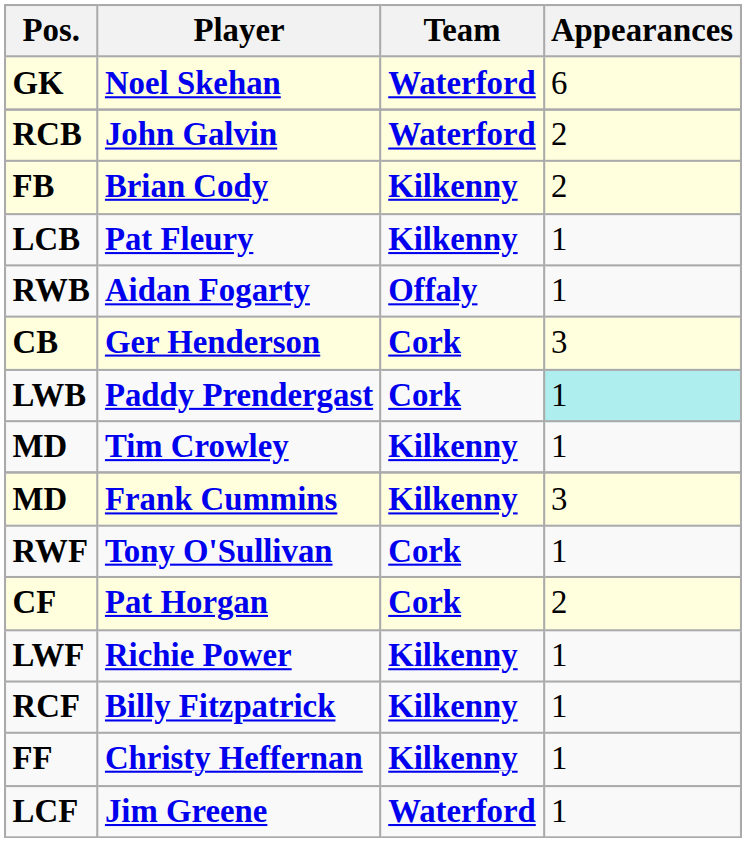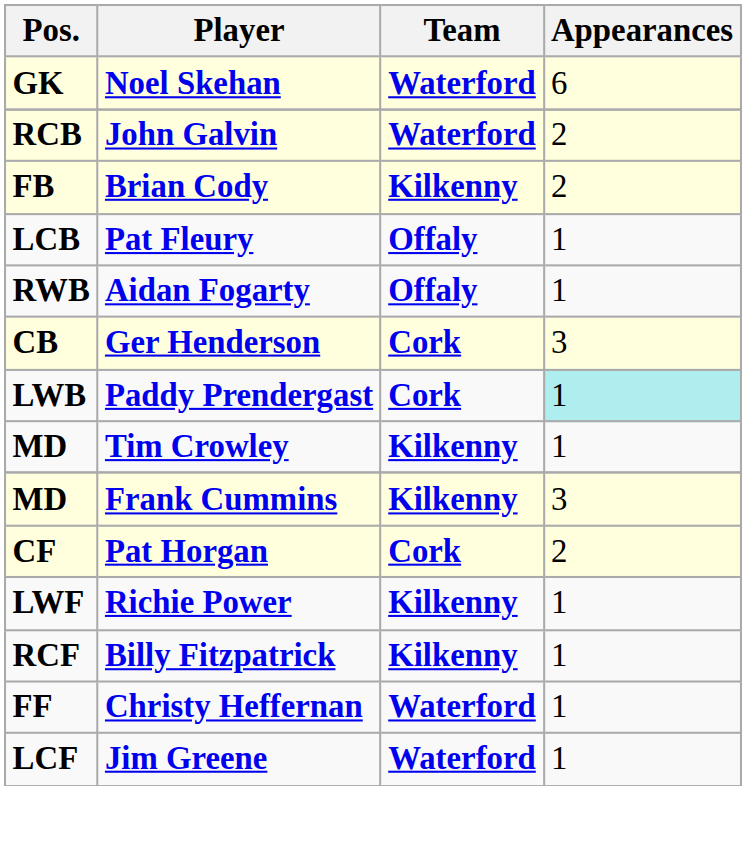 <table class="wikitable">
 <tr>
 <th>Pos.</th>
 <th>Player</th>
 <th>Team</th>
 <th>Appearances</th>
 </tr>
 <tr bgcolor=#FFFFDD>
 <td><strong>GK</strong></td>
 <td> <strong><a href='#'>Noel Skehan</a></strong></td>
 <td><strong><a href='#'>Waterford</a></strong></td>
 <td>6</td>
 </tr>
 <tr>
 </tr>
 <tr bgcolor=#FFFFDD>
 <td><strong>RCB</strong></td>
 <td> <strong><a href='#'>John Galvin</a></strong></td>
 <td><strong><a href='#'>Waterford</a></strong></td>
 <td>2</td>
 </tr>
 <tr bgcolor=#FFFFDD>
 <td><strong>FB</strong></td>
 <td> <strong><a href='#'>Brian Cody</a></strong></td>
 <td><strong><a href='#'>Kilkenny</a></strong></td>
 <td>2</td>
 </tr>
 <tr>
 <td><strong>LCB</strong></td>
 <td> <strong><a href='#'>Pat Fleury</a></strong></td>
-<td><strong><a href='#'>Kilkenny</a></strong></td>
+<td><strong><a href='#'>Offaly</a></strong></td>
 <td>1</td>
 </tr>
 <tr>
 <td><strong>RWB</strong></td>
 <td> <strong><a href='#'>Aidan Fogarty</a></strong></td>
 <td><strong><a href='#'>Offaly</a></strong></td>
 <td>1</td>
 </tr>
 <tr bgcolor=#FFFFDD>
 <td><strong>CB</strong></td>
 <td> <strong><a href='#'>Ger Henderson</a></strong></td>
 <td><strong><a href='#'>Cork</a></strong></td>
 <td>3</td>
 </tr>
 <tr>
 <td><strong>LWB</strong></td>
 <td> <strong><a href='#'>Paddy Prendergast</a></strong></td>
 <td><strong><a href='#'>Cork</a></strong></td>
 <td style="background: paleturquoise;">1</td>
 </tr>
 <tr>
 <td><strong>MD</strong></td>
 <td> <strong><a href='#'>Tim Crowley</a></strong></td>
 <td><strong><a href='#'>Kilkenny</a></strong></td>
 <td>1</td>
 </tr>
 <tr>
 </tr>
 <tr bgcolor=#FFFFDD>
 <td><strong>MD</strong></td>
 <td> <strong><a href='#'>Frank Cummins</a></strong></td>
 <td><strong><a href='#'>Kilkenny</a></strong></td>
 <td>3</td>
 </tr>
-<tr>
-<td><strong>RWF</strong></td>
-<td> <strong><a href='#'>Tony O'Sullivan</a></strong></td>
-<td><strong><a href='#'>Cork</a></strong></td>
-<td>1</td>
-</tr>
 <tr bgcolor=#FFFFDD>
 <td><strong>CF</strong></td>
 <td> <strong><a href='#'>Pat Horgan</a></strong></td>
 <td><strong><a href='#'>Cork</a></strong></td>
 <td>2</td>
 </tr>
 <tr>
 <td><strong>LWF</strong></td>
 <td> <strong><a href='#'>Richie Power</a></strong></td>
 <td><strong><a href='#'>Kilkenny</a></strong></td>
 <td>1</td>
 </tr>
 <tr>
 <td><strong>RCF</strong></td>
 <td> <strong><a href='#'>Billy Fitzpatrick</a></strong></td>
 <td><strong><a href='#'>Kilkenny</a></strong></td>
 <td>1</td>
 </tr>
 <tr>
 <td><strong>FF</strong></td>
 <td> <strong><a href='#'>Christy Heffernan</a></strong></td>
-<td><strong><a href='#'>Kilkenny</a></strong></td>
+<td><strong><a href='#'>Waterford</a></strong></td>
 <td>1</td>
 </tr>
 <tr>
 <td><strong>LCF</strong></td>
 <td> <strong><a href='#'>Jim Greene</a></strong></td>
 <td><strong><a href='#'>Waterford</a></strong></td>
 <td>1</td>
 </tr>
 </table>
